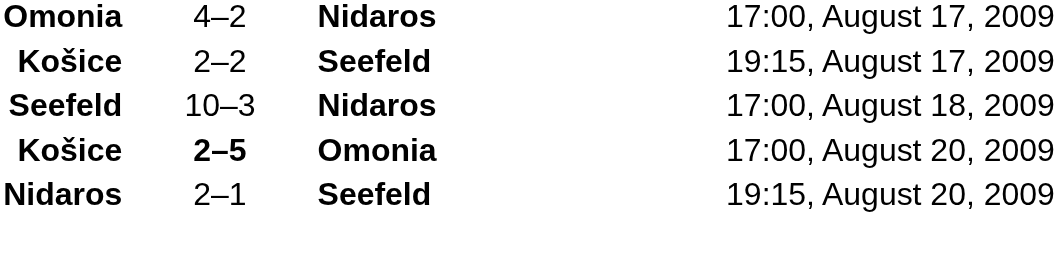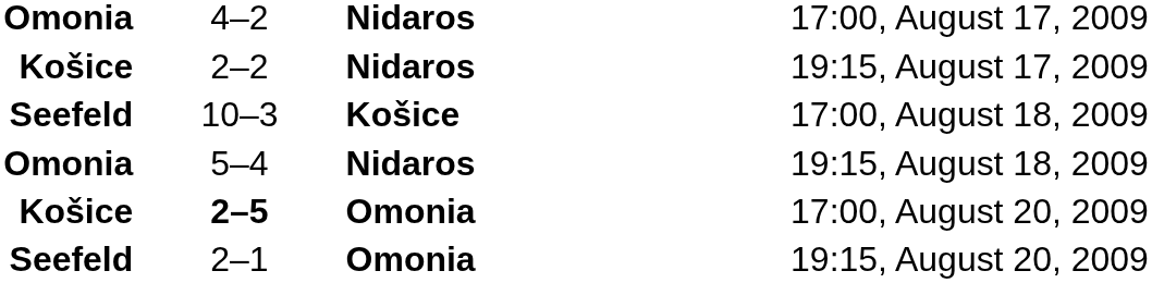 <table style="text-align:center; font-size:90%">
 <tr>
 <th width=180></th>
 <th width=80></th>
 <th width=180></th>
 <th width=200></th>
 </tr>
 <tr>
 <td align=right><strong>Omonia</strong></td>
 <td>4–2</td>
 <td align=left><strong>Nidaros</strong></td>
 <td align=left>17:00,  August 17, 2009</td>
 </tr>
 <tr>
 <td align=right><strong>Košice</strong></td>
 <td>2–2</td>
-<td align=left><strong>Seefeld</strong></td>
+<td align=left><strong>Nidaros</strong></td>
 <td align=left>19:15,  August 17, 2009</td>
 </tr>
 <tr>
 <td align=right><strong>Seefeld</strong></td>
 <td>10–3</td>
+<td align=left><strong>Košice</strong></td>
+<td align=left>17:00,  August 18, 2009</td>
+</tr>
+<tr>
+<td align=right><strong>Omonia</strong></td>
+<td>5–4</td>
 <td align=left><strong>Nidaros</strong></td>
-<td align=left>17:00,  August 18, 2009</td>
+<td align=left>19:15,  August 18, 2009</td>
 </tr>
 <tr>
 <td align=right><strong>Košice</strong></td>
 <td><strong>2–5</strong></td>
 <td align=left><strong>Omonia</strong></td>
 <td align=left>17:00,  August 20, 2009</td>
 </tr>
 <tr>
-<td align=right><strong>Nidaros</strong></td>
+<td align=right><strong>Seefeld</strong></td>
 <td>2–1</td>
-<td align=left><strong>Seefeld</strong></td>
+<td align=left><strong>Omonia</strong></td>
 <td align=left>19:15,  August 20, 2009</td>
 </tr>
 <tr>
 </tr>
 </table>
